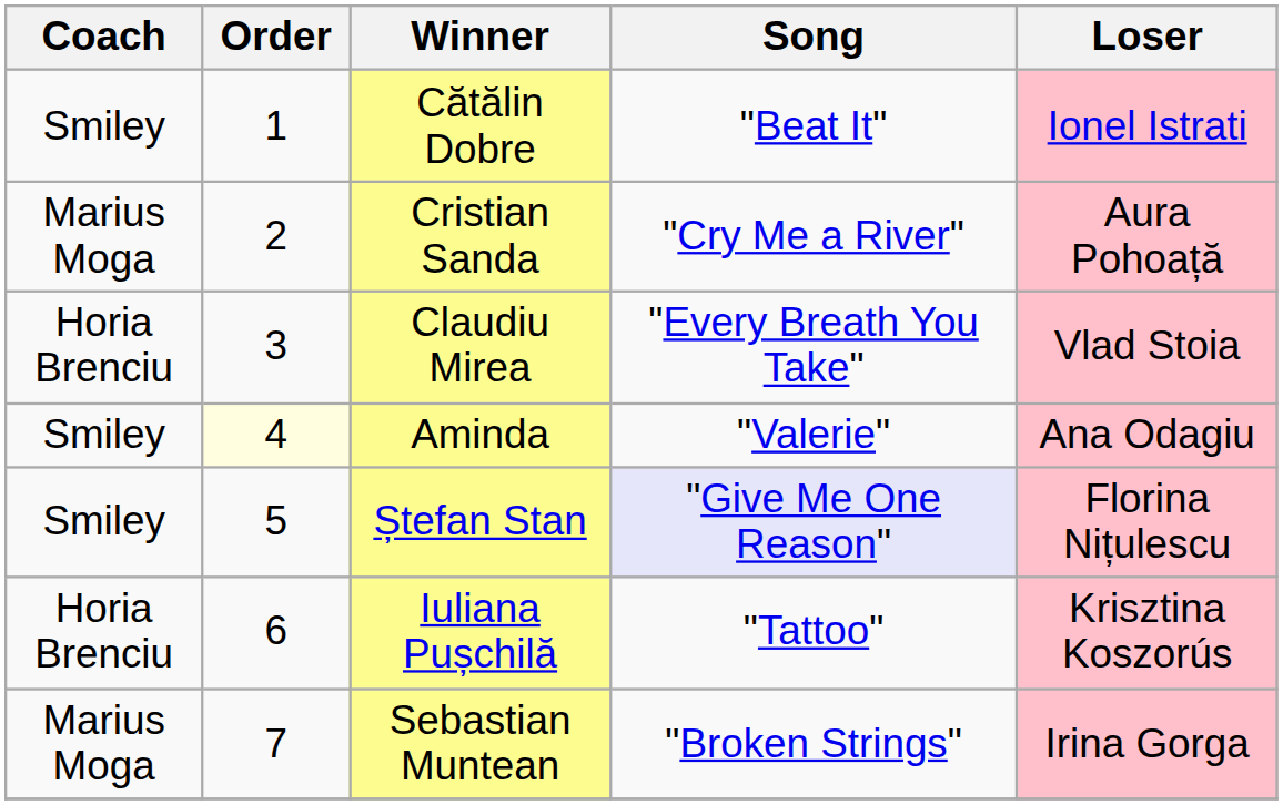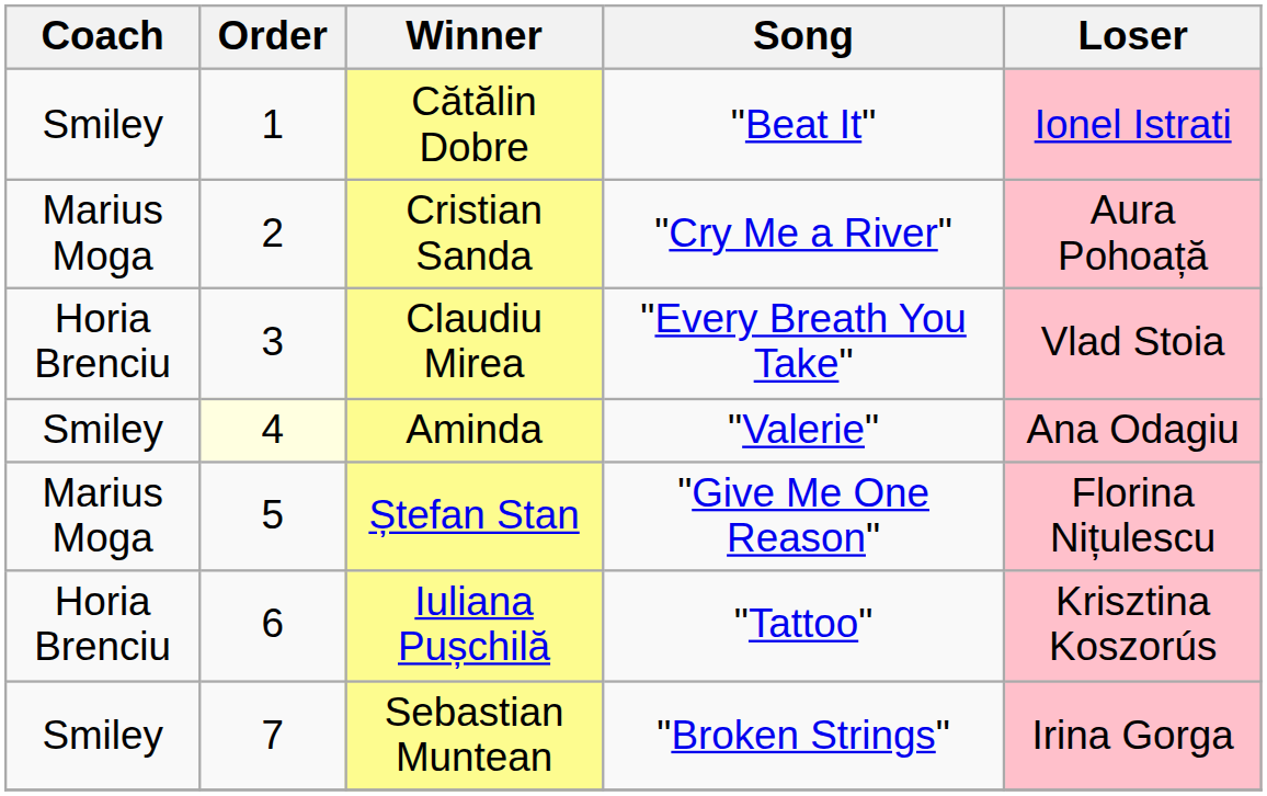 <table class="wikitable" style="text-align: center; width:80%;">
 <tr>
 <th style="width:11%;">Coach</th>
 <th style="width:05%;">Order</th>
 <th style="width:16%;">Winner</th>
 <th style="width:25%;">Song</th>
 <th style="width:16%;">Loser</th>
 </tr>
 <tr>
 <td>Smiley</td>
 <td>1</td>
 <td style="background:#fdfc8f;">Cătălin Dobre</td>
 <td>"<a href='#'>Beat It</a>"</td>
 <td style="background:pink;"><a href='#'>Ionel Istrati</a></td>
 </tr>
 <tr>
 <td>Marius Moga</td>
 <td>2</td>
 <td style="background:#fdfc8f;">Cristian Sanda</td>
 <td>"<a href='#'>Cry Me a River</a>"</td>
 <td style="background:pink;">Aura Pohoață</td>
 </tr>
 <tr>
 <td>Horia Brenciu</td>
 <td>3</td>
 <td style="background:#fdfc8f;">Claudiu Mirea</td>
 <td>"<a href='#'>Every Breath You Take</a>"</td>
 <td style="background:pink;">Vlad Stoia</td>
 </tr>
 <tr>
 <td>Smiley</td>
 <td style="background: lightyellow;">4</td>
 <td style="background:#fdfc8f;">Aminda</td>
 <td>"<a href='#'>Valerie</a>"</td>
 <td style="background:pink;">Ana Odagiu</td>
 </tr>
 <tr>
-<td>Smiley</td>
+<td>Marius Moga</td>
 <td>5</td>
 <td style="background:#fdfc8f;"><a href='#'>Ștefan Stan</a></td>
-<td style="background: lavender;">"<a href='#'>Give Me One Reason</a>"</td>
+<td>"<a href='#'>Give Me One Reason</a>"</td>
 <td style="background:pink;">Florina Nițulescu</td>
 </tr>
 <tr>
 <td>Horia Brenciu</td>
 <td>6</td>
 <td style="background:#fdfc8f;"><a href='#'>Iuliana Pușchilă</a></td>
 <td>"<a href='#'>Tattoo</a>"</td>
 <td style="background:pink;">Krisztina Koszorús</td>
 </tr>
 <tr>
-<td>Marius Moga</td>
+<td>Smiley</td>
 <td>7</td>
 <td style="background:#fdfc8f;">Sebastian Muntean</td>
 <td>"<a href='#'>Broken Strings</a>"</td>
 <td style="background:pink;">Irina Gorga</td>
 </tr>
 <tr>
 </tr>
 </table>
